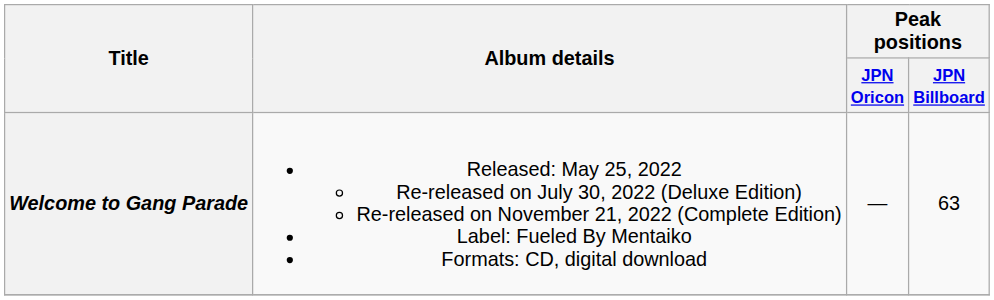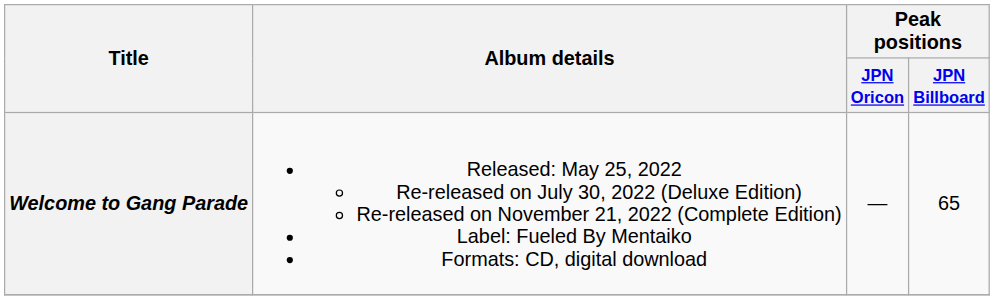 <table class="wikitable plainrowheaders" style="text-align:center;">
 <tr>
 <th scope="col" rowspan="2">Title</th>
 <th scope="col" rowspan="2">Album details</th>
 <th scope="col" colspan="2">Peak<br>positions</th>
 </tr>
 <tr>
 <th scope="col"><small><a href='#'>JPN<br>Oricon</a></small><br></th>
 <th scope="col"><small><a href='#'>JPN<br>Billboard</a></small><br></th>
 </tr>
 <tr>
 <th scope="row"><em>Welcome to Gang Parade</em></th>
 <td><br><ul><li>Released: May 25, 2022<ul><li>Re-released on July 30, 2022 (Deluxe Edition)</li><li>Re-released on November 21, 2022 (Complete Edition)</li></ul></li><li>Label: Fueled By Mentaiko</li><li>Formats: CD, digital download</li></ul></td>
 <td>—</td>
-<td>63</td>
+<td>65</td>
 </tr>
 <tr>
 </tr>
 </table>
